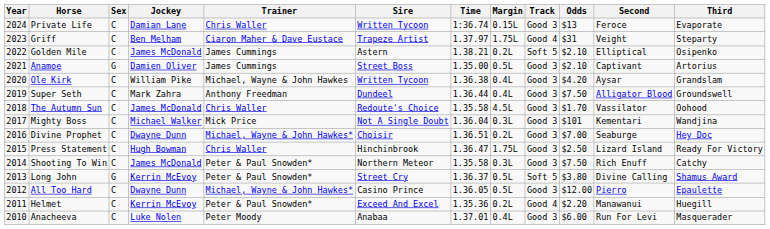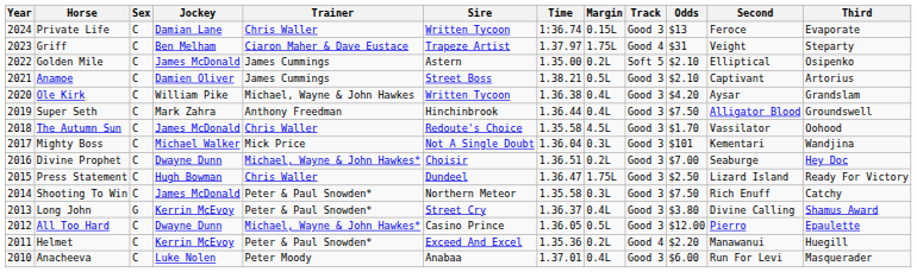 <table class="wikitable">
 <tr>
 <th>Year</th>
 <th>Horse</th>
 <th>Sex</th>
 <th>Jockey</th>
 <th>Trainer</th>
 <th>Sire</th>
 <th>Time</th>
 <th>Margin</th>
 <th>Track</th>
 <th>Odds</th>
 <th>Second</th>
 <th>Third</th>
 </tr>
 <tr>
 <td>2024</td>
 <td>Private Life</td>
 <td>C</td>
 <td><a href='#'>Damian Lane</a></td>
 <td><a href='#'>Chris Waller</a></td>
 <td><a href='#'>Written Tycoon</a></td>
 <td>1:36.74</td>
 <td>0.15L</td>
 <td>Good 3</td>
 <td>$13</td>
 <td>Feroce</td>
 <td>Evaporate</td>
 </tr>
 <tr>
 <td>2023</td>
 <td>Griff</td>
 <td>C</td>
 <td><a href='#'>Ben Melham</a></td>
 <td><a href='#'>Ciaron Maher & Dave Eustace</a></td>
 <td><a href='#'>Trapeze Artist</a></td>
 <td>1.37.97</td>
 <td>1.75L</td>
 <td>Good 4</td>
 <td>$31</td>
 <td>Veight</td>
 <td>Steparty</td>
 </tr>
 <tr>
 <td>2022</td>
 <td>Golden Mile</td>
 <td>C</td>
 <td><a href='#'>James McDonald</a></td>
 <td>James Cummings</td>
 <td>Astern</td>
-<td>1.38.21</td>
+<td>1.35.00</td>
 <td>0.2L</td>
 <td>Soft 5</td>
 <td>$2.10</td>
 <td>Elliptical</td>
 <td>Osipenko</td>
 </tr>
 <tr>
 <td>2021</td>
 <td><a href='#'>Anamoe</a></td>
-<td>G</td>
+<td>C</td>
 <td><a href='#'>Damien Oliver</a></td>
 <td>James Cummings</td>
 <td><a href='#'>Street Boss</a></td>
-<td>1.35.00</td>
+<td>1.38.21</td>
 <td>0.5L</td>
 <td>Good 3</td>
 <td>$2.10</td>
 <td>Captivant</td>
 <td>Artorius</td>
 </tr>
 <tr>
 <td>2020</td>
 <td><a href='#'>Ole Kirk</a></td>
 <td>C</td>
 <td>William Pike</td>
 <td>Michael, Wayne & John Hawkes</td>
 <td><a href='#'>Written Tycoon</a></td>
 <td>1.36.38</td>
 <td>0.4L</td>
 <td>Good 3</td>
 <td>$4.20</td>
 <td>Aysar</td>
 <td>Grandslam</td>
 </tr>
 <tr>
 <td>2019</td>
 <td>Super Seth</td>
 <td>C</td>
 <td>Mark Zahra</td>
 <td>Anthony Freedman</td>
-<td><a href='#'>Dundeel</a></td>
+<td>Hinchinbrook</td>
 <td>1.36.44</td>
 <td>0.4L</td>
 <td>Good 3</td>
 <td>$7.50</td>
 <td><a href='#'>Alligator Blood</a></td>
 <td>Groundswell</td>
 </tr>
 <tr>
 <td>2018</td>
 <td><a href='#'>The Autumn Sun</a></td>
 <td>C</td>
 <td><a href='#'>James McDonald</a></td>
 <td><a href='#'>Chris Waller</a></td>
 <td><a href='#'>Redoute's Choice</a></td>
 <td>1.35.58</td>
 <td>4.5L</td>
 <td>Good 3</td>
 <td>$1.70</td>
 <td>Vassilator</td>
 <td>Oohood</td>
 </tr>
 <tr>
 <td>2017</td>
 <td>Mighty Boss</td>
 <td>C</td>
 <td><a href='#'>Michael Walker</a></td>
 <td>Mick Price</td>
 <td><a href='#'>Not A Single Doubt</a></td>
 <td>1.36.04</td>
 <td>0.3L</td>
 <td>Good 3</td>
 <td>$101</td>
 <td>Kementari</td>
 <td>Wandjina</td>
 </tr>
 <tr>
 <td>2016</td>
 <td>Divine Prophet</td>
 <td>C</td>
 <td><a href='#'>Dwayne Dunn</a></td>
 <td><a href='#'>Michael, Wayne & John Hawkes*</a></td>
 <td><a href='#'>Choisir</a></td>
 <td>1.36.51</td>
 <td>0.2L</td>
 <td>Good 3</td>
 <td>$7.00</td>
 <td>Seaburge</td>
 <td><a href='#'>Hey Doc</a></td>
 </tr>
 <tr>
 <td>2015</td>
 <td>Press Statement</td>
 <td>C</td>
 <td><a href='#'>Hugh Bowman</a></td>
 <td><a href='#'>Chris Waller</a></td>
-<td>Hinchinbrook</td>
+<td><a href='#'>Dundeel</a></td>
 <td>1.36.47</td>
 <td>1.75L</td>
 <td>Good 3</td>
 <td>$2.50</td>
 <td>Lizard Island</td>
 <td>Ready For Victory</td>
 </tr>
 <tr>
 <td>2014</td>
 <td>Shooting To Win</td>
 <td>C</td>
 <td><a href='#'>James McDonald</a></td>
 <td>Peter & Paul Snowden*</td>
 <td>Northern Meteor</td>
 <td>1.35.58</td>
 <td>0.3L</td>
 <td>Good 3</td>
 <td>$7.50</td>
 <td>Rich Enuff</td>
 <td>Catchy</td>
 </tr>
 <tr>
 <td>2013</td>
 <td>Long John</td>
 <td>G</td>
 <td><a href='#'>Kerrin McEvoy</a></td>
 <td>Peter & Paul Snowden*</td>
 <td><a href='#'>Street Cry</a></td>
 <td>1.36.37</td>
-<td>0.5L</td>
-<td>Soft 5</td>
+<td>0.4L</td>
+<td>Good 3</td>
 <td>$3.80</td>
 <td>Divine Calling</td>
 <td><a href='#'>Shamus Award</a></td>
 </tr>
 <tr>
 <td>2012</td>
 <td><a href='#'>All Too Hard</a></td>
 <td>C</td>
 <td><a href='#'>Dwayne Dunn</a></td>
 <td><a href='#'>Michael, Wayne & John Hawkes*</a></td>
 <td>Casino Prince</td>
 <td>1.36.05</td>
 <td>0.5L</td>
 <td>Good 3</td>
 <td>$12.00</td>
 <td><a href='#'>Pierro</a></td>
 <td><a href='#'>Epaulette</a></td>
 </tr>
 <tr>
 <td>2011</td>
 <td>Helmet</td>
 <td>C</td>
 <td><a href='#'>Kerrin McEvoy</a></td>
 <td>Peter & Paul Snowden*</td>
 <td><a href='#'>Exceed And Excel</a></td>
 <td>1.35.36</td>
 <td>0.2L</td>
 <td>Good 4</td>
 <td>$2.20</td>
 <td>Manawanui</td>
 <td>Huegill</td>
 </tr>
 <tr>
 <td>2010</td>
 <td>Anacheeva</td>
 <td>C</td>
 <td><a href='#'>Luke Nolen</a></td>
 <td>Peter Moody</td>
 <td>Anabaa</td>
 <td>1.37.01</td>
 <td>0.4L</td>
 <td>Good 3</td>
 <td>$6.00</td>
 <td>Run For Levi</td>
 <td>Masquerader</td>
 </tr>
 </table>
